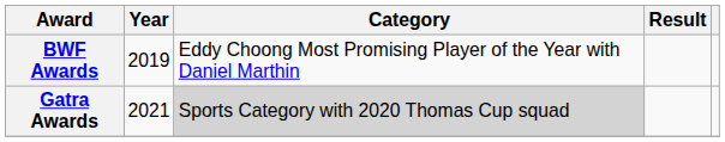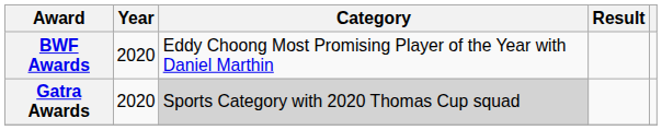 <table class="wikitable plainrowheaders sortable">
 <tr>
 <th scope="col">Award</th>
 <th scope="col">Year</th>
 <th scope="col">Category</th>
 <th scope="col">Result</th>
 <th scope="col" class="unsortable"></th>
 </tr>
 <tr>
 <th scope="row"><a href='#'>BWF Awards</a></th>
-<td>2019</td>
+<td>2020</td>
 <td>Eddy Choong Most Promising Player of the Year with <a href='#'>Daniel Marthin</a></td>
 <td></td>
 <td></td>
 </tr>
 <tr>
 <th scope="row"><a href='#'>Gatra</a> Awards</th>
-<td>2021</td>
+<td>2020</td>
 <td style="background: lightgrey;">Sports Category with 2020 Thomas Cup squad</td>
 <td></td>
 <td></td>
 </tr>
 <tr>
 </tr>
 </table>
